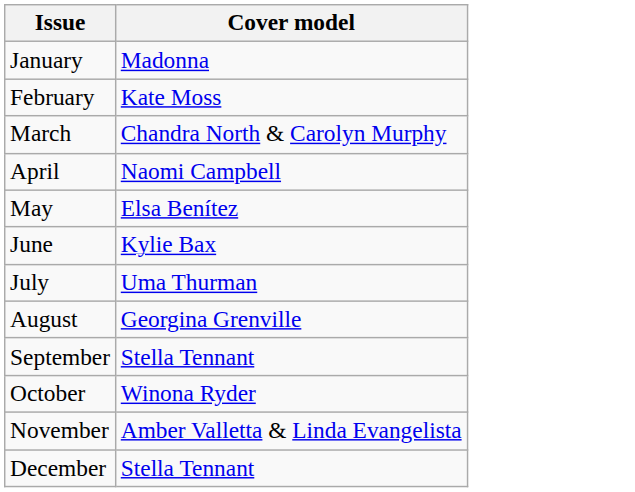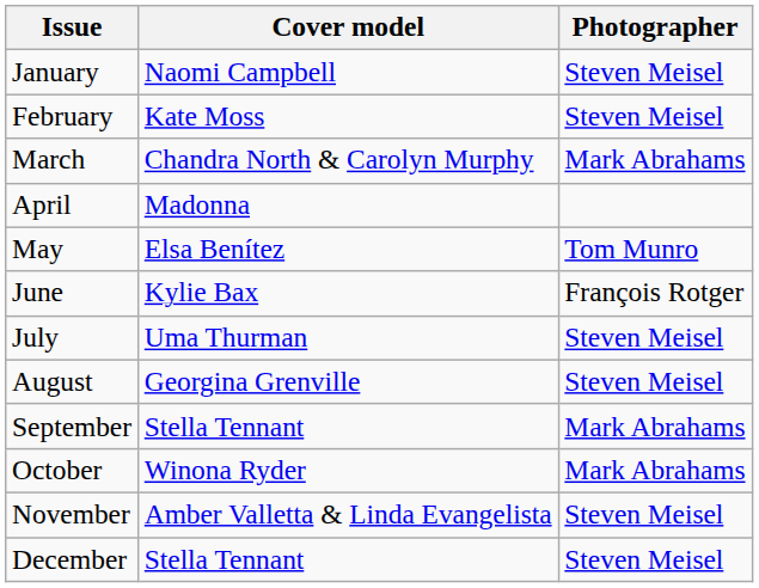 <table class="sortable wikitable">
 <tr>
 <th>Issue</th>
 <th>Cover model</th>
+<th>Photographer</th>
 </tr>
 <tr>
 <td>January</td>
-<td><a href='#'>Madonna</a></td>
+<td><a href='#'>Naomi Campbell</a></td>
+<td><a href='#'>Steven Meisel</a></td>
 </tr>
 <tr>
 <td>February</td>
 <td><a href='#'>Kate Moss</a></td>
+<td><a href='#'>Steven Meisel</a></td>
 </tr>
 <tr>
 <td>March</td>
 <td><a href='#'>Chandra North</a> & <a href='#'>Carolyn Murphy</a></td>
+<td><a href='#'>Mark Abrahams</a></td>
 </tr>
 <tr>
 <td>April</td>
-<td><a href='#'>Naomi Campbell</a></td>
+<td><a href='#'>Madonna</a></td>
+<td></td>
 </tr>
 <tr>
 <td>May</td>
 <td><a href='#'>Elsa Benítez</a></td>
+<td><a href='#'>Tom Munro</a></td>
 </tr>
 <tr>
 <td>June</td>
 <td><a href='#'>Kylie Bax</a></td>
+<td>François Rotger</td>
 </tr>
 <tr>
 <td>July</td>
 <td><a href='#'>Uma Thurman</a></td>
+<td><a href='#'>Steven Meisel</a></td>
 </tr>
 <tr>
 <td>August</td>
 <td><a href='#'>Georgina Grenville</a></td>
+<td><a href='#'>Steven Meisel</a></td>
 </tr>
 <tr>
 <td>September</td>
 <td><a href='#'>Stella Tennant</a></td>
+<td><a href='#'>Mark Abrahams</a></td>
 </tr>
 <tr>
 <td>October</td>
 <td><a href='#'>Winona Ryder</a></td>
+<td><a href='#'>Mark Abrahams</a></td>
 </tr>
 <tr>
 <td>November</td>
 <td><a href='#'>Amber Valletta</a> & <a href='#'>Linda Evangelista</a></td>
+<td><a href='#'>Steven Meisel</a></td>
 </tr>
 <tr>
 <td>December</td>
 <td><a href='#'>Stella Tennant</a></td>
+<td><a href='#'>Steven Meisel</a></td>
 </tr>
 </table>
